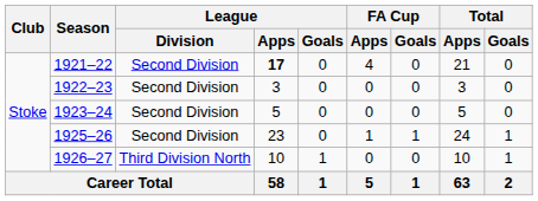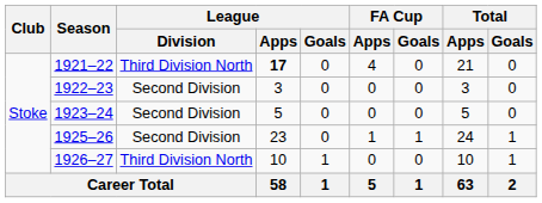 <table class="wikitable" style="text-align: center;">
 <tr>
 <th rowspan="2">Club</th>
 <th rowspan="2">Season</th>
 <th colspan="3">League</th>
 <th colspan="2">FA Cup</th>
 <th colspan="2">Total</th>
 </tr>
 <tr>
 <th>Division</th>
 <th>Apps</th>
 <th>Goals</th>
 <th>Apps</th>
 <th>Goals</th>
 <th>Apps</th>
 <th>Goals</th>
 </tr>
 <tr>
 <td rowspan="5"><a href='#'>Stoke</a></td>
 <td><a href='#'>1921–22</a></td>
-<td><a href='#'>Second Division</a></td>
+<td><a href='#'>Third Division North</a></td>
 <td><strong>17</strong></td>
 <td>0</td>
 <td>4</td>
 <td>0</td>
 <td>21</td>
 <td>0</td>
 </tr>
 <tr>
 <td><a href='#'>1922–23</a></td>
 <td>Second Division</td>
 <td>3</td>
 <td>0</td>
 <td>0</td>
 <td>0</td>
 <td>3</td>
 <td>0</td>
 </tr>
 <tr>
 <td><a href='#'>1923–24</a></td>
 <td>Second Division</td>
 <td>5</td>
 <td>0</td>
 <td>0</td>
 <td>0</td>
 <td>5</td>
 <td>0</td>
 </tr>
 <tr>
 <td><a href='#'>1925–26</a></td>
 <td>Second Division</td>
 <td>23</td>
 <td>0</td>
 <td>1</td>
 <td>1</td>
 <td>24</td>
 <td>1</td>
 </tr>
 <tr>
 <td><a href='#'>1926–27</a></td>
 <td><a href='#'>Third Division North</a></td>
 <td>10</td>
 <td>1</td>
 <td>0</td>
 <td>0</td>
 <td>10</td>
 <td>1</td>
 </tr>
 <tr>
 <th colspan="3">Career Total</th>
 <th>58</th>
 <th>1</th>
 <th>5</th>
 <th>1</th>
 <th>63</th>
 <th>2</th>
 </tr>
 </table>
